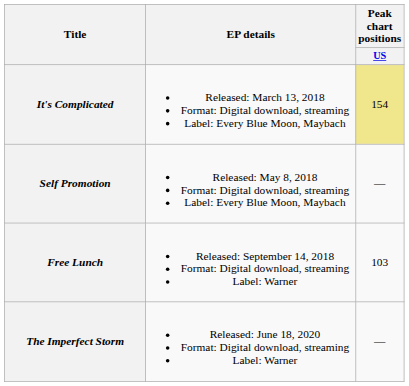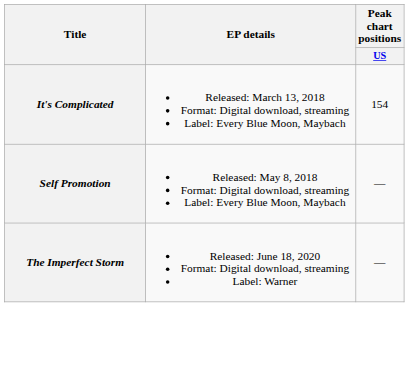 <table class="wikitable plainrowheaders" style="text-align:center;">
 <tr>
 <th scope="col" rowspan="2" style="width:12em;">Title</th>
 <th scope="col" rowspan="2" style="width:18em;">EP details</th>
 <th scope="col" colspan="1">Peak chart positions</th>
 </tr>
 <tr>
 <th scope="col" style="width:3em;font-size:90%;"><a href='#'>US</a><br></th>
 </tr>
 <tr>
 <th scope="row"><em>It's Complicated</em></th>
 <td><br><ul><li>Released: March 13, 2018</li><li>Format: Digital download, streaming</li><li>Label: Every Blue Moon, Maybach</li></ul></td>
-<td style="background: khaki;">154</td>
+<td>154</td>
 </tr>
 <tr>
 <th scope="row"><em>Self Promotion</em></th>
 <td><br><ul><li>Released: May 8, 2018</li><li>Format: Digital download, streaming</li><li>Label: Every Blue Moon, Maybach</li></ul></td>
 <td>—</td>
 </tr>
 <tr>
-<th scope="row"><em>Free Lunch</em></th>
-<td><br><ul><li>Released: September 14, 2018</li><li>Format: Digital download, streaming</li><li>Label: Warner</li></ul></td>
-<td>103</td>
-</tr>
-<tr>
 <th scope="row"><em>The Imperfect Storm</em></th>
 <td><br><ul><li>Released: June 18, 2020</li><li>Format: Digital download, streaming</li><li>Label: Warner</li></ul></td>
 <td>—</td>
 </tr>
 </table>
